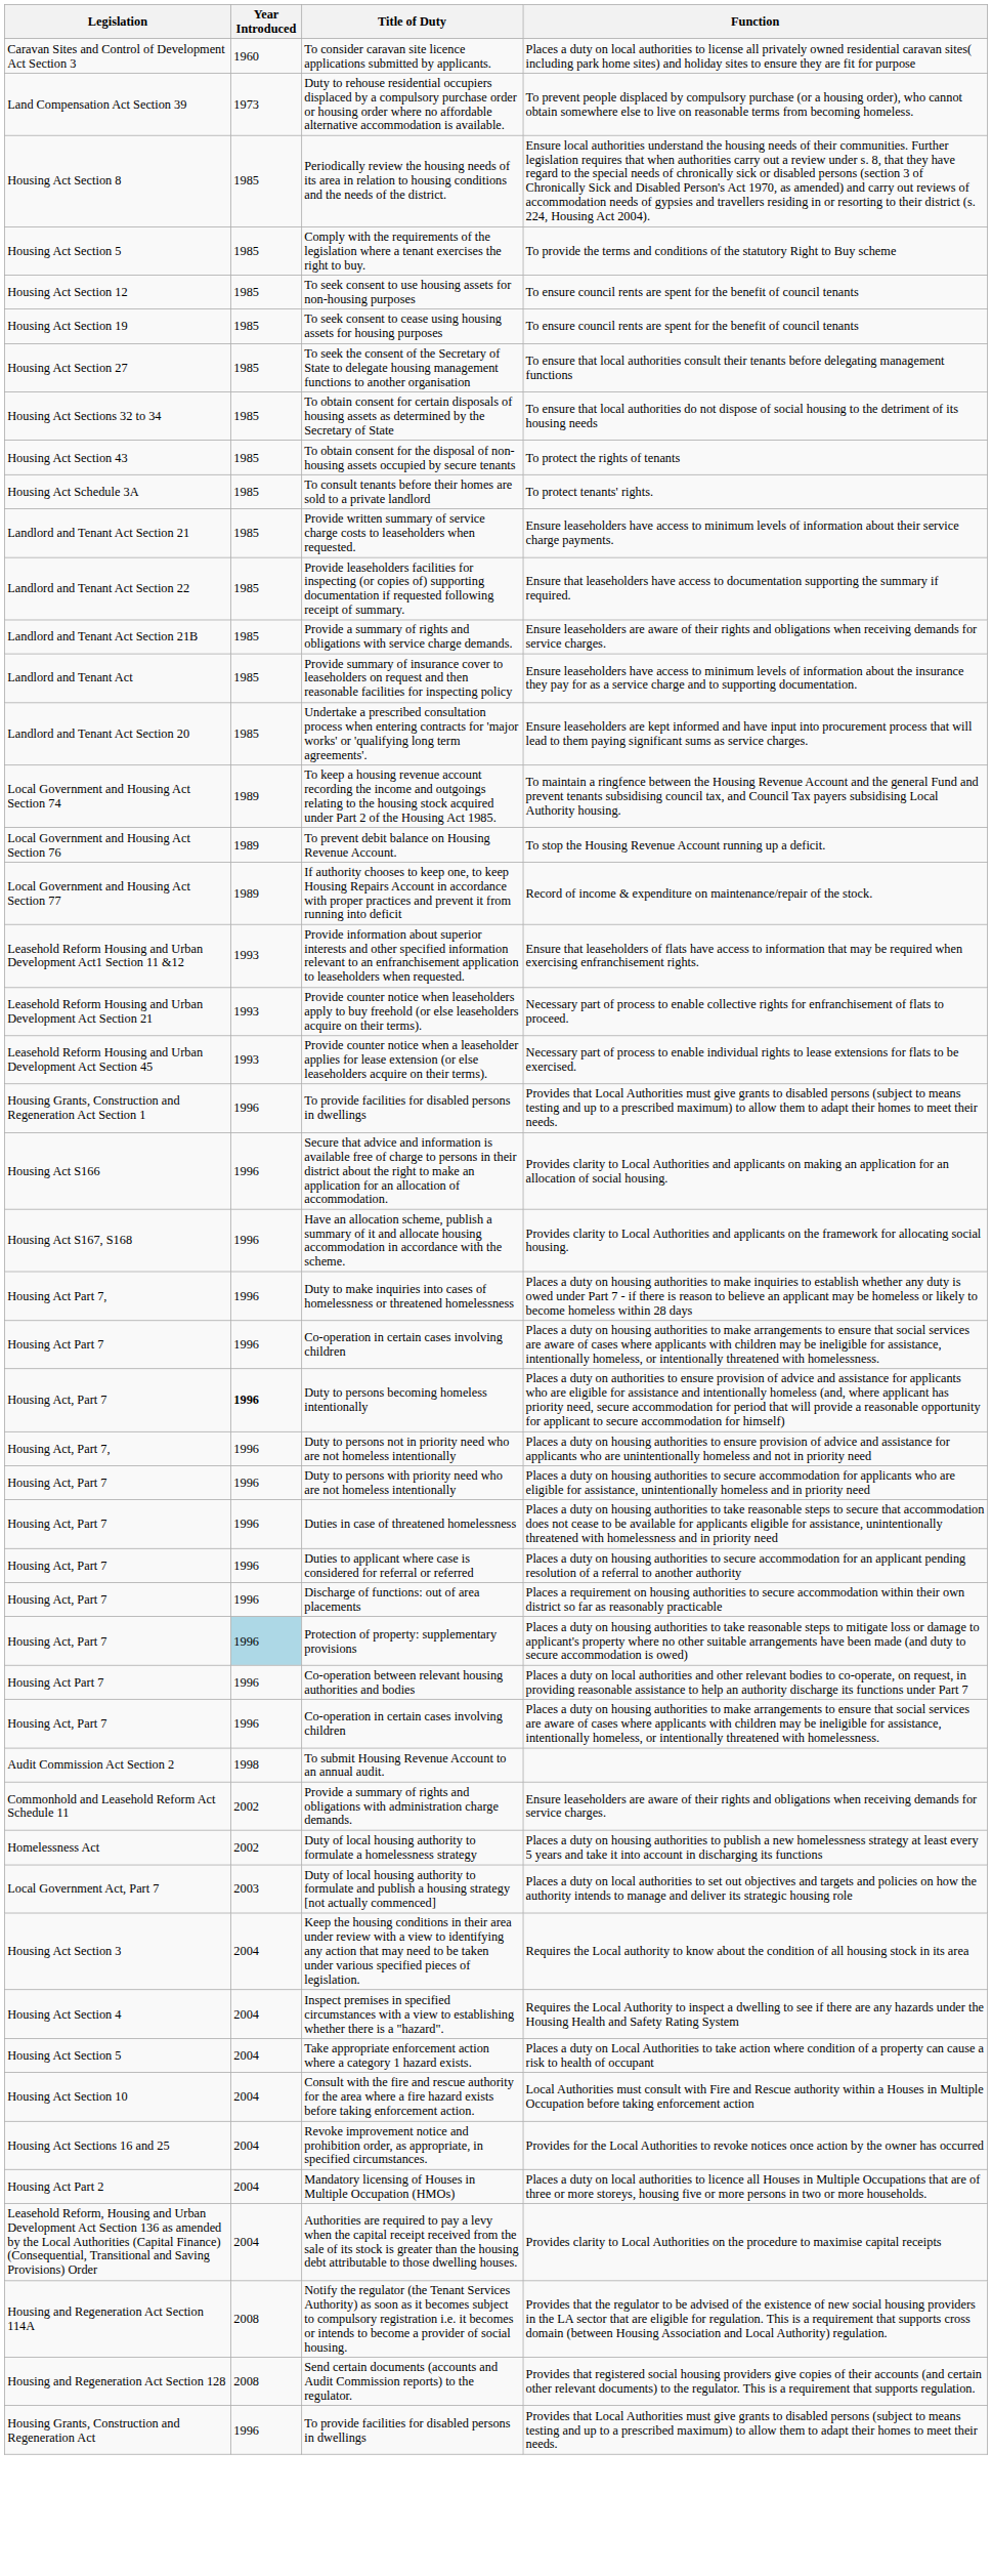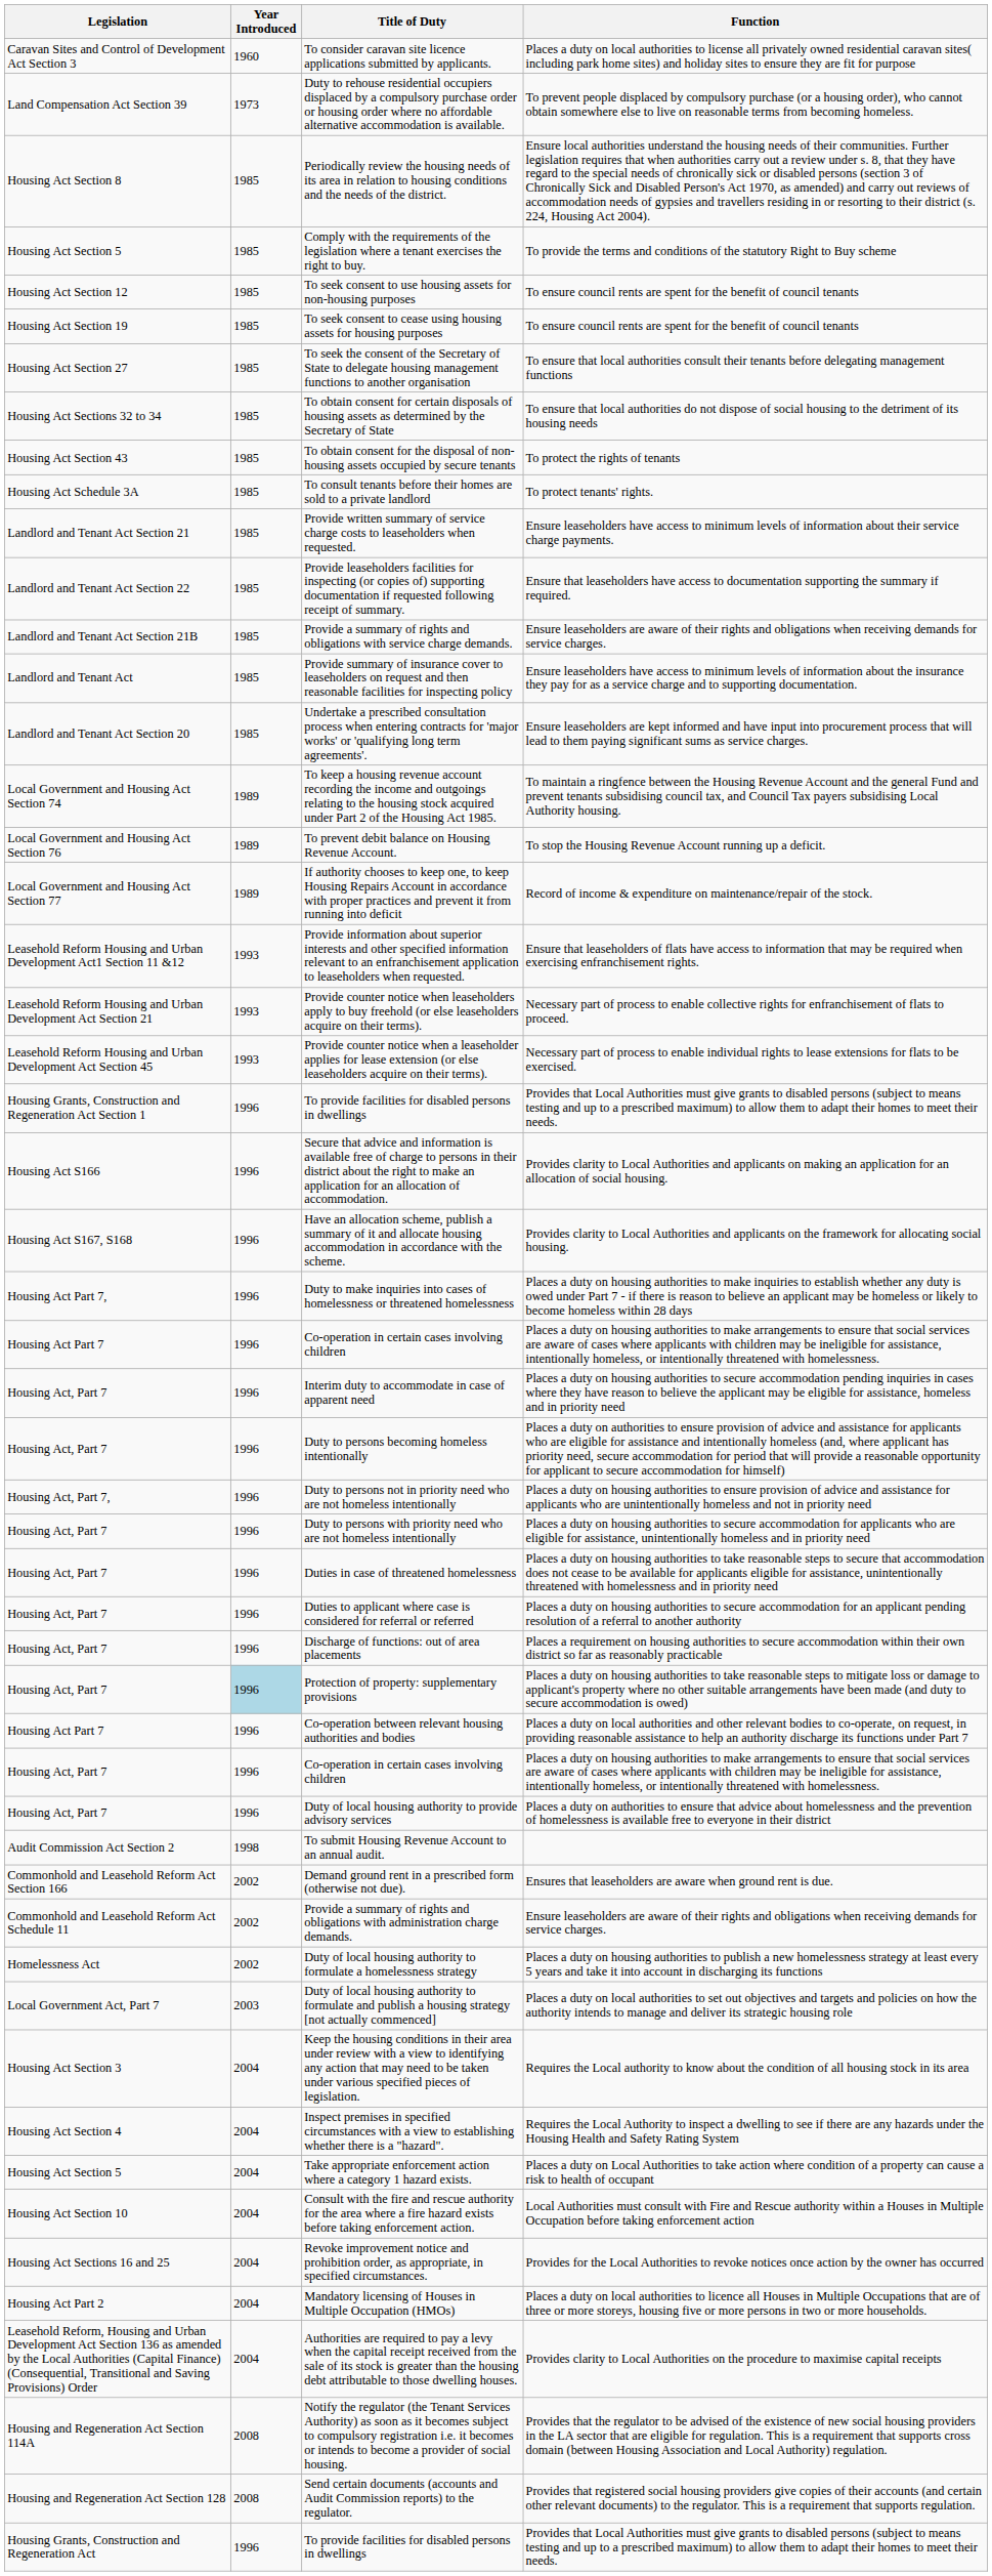 <table class="wikitable sortable mw-collapsible mw-collapsed">
 <tr>
 <th>Legislation</th>
 <th>Year Introduced</th>
 <th>Title of Duty</th>
 <th>Function</th>
 </tr>
 <tr>
 <td>Caravan  Sites and Control of Development Act Section 3</td>
 <td>1960</td>
 <td>To consider  caravan site licence applications submitted by applicants.</td>
 <td>Places a duty  on local authorities to license all privately owned residential caravan  sites( including park home sites) and holiday sites to ensure they are fit  for purpose</td>
 </tr>
 <tr>
 <td>Land Compensation Act Section 39</td>
 <td>1973</td>
 <td>Duty  to rehouse residential occupiers displaced by a compulsory purchase order or  housing order where no affordable alternative accommodation is available.</td>
 <td>To  prevent people displaced by compulsory purchase (or a housing order), who  cannot obtain somewhere else to live on reasonable terms from becoming  homeless.</td>
 </tr>
 <tr>
 <td>Housing Act Section 8</td>
 <td>1985</td>
 <td>Periodically  review the housing needs of its area in relation to housing conditions and  the needs of the district.</td>
 <td>Ensure  local authorities understand the housing needs of their communities. Further  legislation requires that when authorities carry out a review under s. 8,  that they have regard to the special needs of chronically sick or disabled  persons (section 3 of Chronically Sick and Disabled Person's Act 1970, as  amended) and carry out reviews of accommodation needs of gypsies and  travellers residing in or resorting to their district (s. 224, Housing Act  2004).</td>
 </tr>
 <tr>
 <td>Housing Act Section 5</td>
 <td>1985</td>
 <td>Comply  with the requirements of the legislation where a tenant exercises the right  to buy.</td>
 <td>To  provide the terms and conditions of the statutory Right to Buy scheme</td>
 </tr>
 <tr>
 <td>Housing Act Section 12</td>
 <td>1985</td>
 <td>To  seek consent to use housing assets for non-housing purposes</td>
 <td>To  ensure council rents are spent for the benefit of council tenants</td>
 </tr>
 <tr>
 <td>Housing Act Section 19</td>
 <td>1985</td>
 <td>To  seek consent to cease using housing assets for housing purposes</td>
 <td>To  ensure council rents are spent for the benefit of council tenants</td>
 </tr>
 <tr>
 <td>Housing Act Section 27</td>
 <td>1985</td>
 <td>To  seek the consent of the Secretary of State to delegate housing management  functions to another organisation</td>
 <td>To  ensure that local authorities consult their tenants before delegating  management functions</td>
 </tr>
 <tr>
 <td>Housing Act Sections 32 to 34</td>
 <td>1985</td>
 <td>To  obtain consent for certain disposals of housing assets as determined by the  Secretary of State</td>
 <td>To  ensure that local authorities do not dispose of social housing to the  detriment of its housing needs</td>
 </tr>
 <tr>
 <td>Housing Act Section 43</td>
 <td>1985</td>
 <td>To  obtain consent for the disposal of non-housing assets occupied by secure  tenants</td>
 <td>To  protect the rights of tenants</td>
 </tr>
 <tr>
 <td>Housing Act Schedule 3A</td>
 <td>1985</td>
 <td>To  consult tenants before their homes are sold to a private landlord</td>
 <td>To  protect tenants' rights.</td>
 </tr>
 <tr>
 <td>Landlord and Tenant Act Section 21</td>
 <td>1985</td>
 <td>Provide  written summary of service charge costs to leaseholders when requested.</td>
 <td>Ensure  leaseholders have access to minimum levels of information about their service  charge payments.</td>
 </tr>
 <tr>
 <td>Landlord and Tenant Act Section 22</td>
 <td>1985</td>
 <td>Provide  leaseholders facilities for inspecting (or copies of) supporting  documentation if requested following receipt of summary.</td>
 <td>Ensure  that leaseholders have access to documentation supporting the summary if  required.</td>
 </tr>
 <tr>
 <td>Landlord and Tenant Act Section 21B</td>
 <td>1985</td>
 <td>Provide  a summary of rights and obligations with service charge demands.</td>
 <td>Ensure  leaseholders are aware of their rights and obligations when receiving demands  for service charges.</td>
 </tr>
 <tr>
 <td>Landlord and Tenant Act</td>
 <td>1985</td>
 <td>Provide  summary of insurance cover to leaseholders on request and then reasonable  facilities for inspecting policy</td>
 <td>Ensure  leaseholders have access to minimum levels of information about the insurance  they pay for as a service charge and to supporting documentation.</td>
 </tr>
 <tr>
 <td>Landlord and Tenant Act Section 20</td>
 <td>1985</td>
 <td>Undertake  a prescribed consultation process when entering contracts for 'major works'  or 'qualifying long term agreements'.</td>
 <td>Ensure  leaseholders are kept informed and have input into procurement process that  will lead to them paying significant sums as service charges.</td>
 </tr>
 <tr>
 <td>Local Government and Housing Act Section 74</td>
 <td>1989</td>
 <td>To  keep a housing revenue account recording the income and outgoings relating to  the housing stock acquired under Part 2 of the Housing Act 1985.</td>
 <td>To  maintain a ringfence between the Housing Revenue Account and the general Fund  and prevent tenants subsidising council tax, and Council Tax payers  subsidising Local Authority housing.</td>
 </tr>
 <tr>
 <td>Local Government and Housing Act Section 76</td>
 <td>1989</td>
 <td>To  prevent debit balance on Housing Revenue Account.</td>
 <td>To  stop the Housing Revenue Account running up a deficit.</td>
 </tr>
 <tr>
 <td>Local Government and Housing Act Section 77</td>
 <td>1989</td>
 <td>If  authority chooses to keep one, to keep Housing Repairs Account in accordance  with proper practices and prevent it from running into deficit</td>
 <td>Record  of income & expenditure on maintenance/repair of the stock.</td>
 </tr>
 <tr>
 <td>Leasehold Reform Housing and Urban Development Act1 Section 11 &12</td>
 <td>1993</td>
 <td>Provide  information about superior interests and other specified information relevant  to an enfranchisement application to leaseholders when requested.</td>
 <td>Ensure  that leaseholders of flats have access to information that may be required  when exercising enfranchisement rights.</td>
 </tr>
 <tr>
 <td>Leasehold Reform Housing and Urban Development Act Section 21</td>
 <td>1993</td>
 <td>Provide  counter notice when leaseholders apply to buy freehold (or else leaseholders  acquire on their terms).</td>
 <td>Necessary  part of process to enable collective rights for enfranchisement of flats to  proceed.</td>
 </tr>
 <tr>
 <td>Leasehold Reform Housing and Urban Development Act Section 45</td>
 <td>1993</td>
 <td>Provide  counter notice when a leaseholder applies for lease extension (or else  leaseholders acquire on their terms).</td>
 <td>Necessary  part of process to enable individual rights to lease extensions for flats to  be exercised.</td>
 </tr>
 <tr>
 <td>Housing Grants, Construction and Regeneration Act Section 1</td>
 <td>1996</td>
 <td>To  provide facilities for disabled persons in dwellings</td>
 <td>Provides  that Local Authorities must give grants to disabled persons (subject to means  testing and up to a prescribed maximum) to allow them to adapt their homes to  meet their needs.</td>
 </tr>
 <tr>
 <td>Housing Act S166</td>
 <td>1996</td>
 <td>Secure  that advice and information is available free of charge to persons in their  district about the right to make an application for an allocation of  accommodation.</td>
 <td>Provides  clarity to Local Authorities and applicants on making an application for an  allocation of social housing.</td>
 </tr>
 <tr>
 <td>Housing Act S167, S168</td>
 <td>1996</td>
 <td>Have  an allocation scheme, publish a summary of it and allocate housing  accommodation in accordance with the scheme.</td>
 <td>Provides  clarity to Local Authorities and applicants on the framework for allocating  social housing.</td>
 </tr>
 <tr>
 <td>Housing Act Part 7,</td>
 <td>1996</td>
 <td>Duty  to make inquiries into cases of homelessness or threatened homelessness</td>
 <td>Places  a duty on housing authorities to make inquiries to establish whether any duty  is owed under Part 7 - if there is reason to believe an applicant may be  homeless or likely to become homeless within 28 days</td>
 </tr>
 <tr>
 <td>Housing Act Part 7</td>
 <td>1996</td>
 <td>Co-operation  in certain cases involving children</td>
 <td>Places  a duty on housing authorities to make arrangements to ensure that social  services are aware of cases where applicants with children may be ineligible  for assistance, intentionally homeless, or intentionally threatened with  homelessness.</td>
 </tr>
 <tr>
 <td>Housing Act, Part 7</td>
-<td><strong>1996</strong></td>
+<td>1996</td>
+<td>Interim  duty to accommodate in case of apparent need</td>
+<td>Places  a duty on housing authorities to secure accommodation pending inquiries in  cases where they have reason to believe the applicant may be eligible for  assistance, homeless and in priority need</td>
+</tr>
+<tr>
+<td>Housing Act, Part 7</td>
+<td>1996</td>
 <td>Duty  to persons becoming homeless intentionally</td>
 <td>Places  a duty on authorities to ensure provision of advice and assistance for  applicants who are eligible for assistance and intentionally homeless (and,  where applicant has priority need, secure accommodation for period that will  provide a reasonable opportunity for applicant to secure accommodation for  himself)</td>
 </tr>
 <tr>
 <td>Housing Act, Part 7,</td>
 <td>1996</td>
 <td>Duty  to persons not in priority need who are not homeless intentionally</td>
 <td>Places  a duty on housing authorities to ensure provision of advice and assistance  for applicants who are unintentionally homeless and not in priority need</td>
 </tr>
 <tr>
 <td>Housing Act, Part 7</td>
 <td>1996</td>
 <td>Duty  to persons with priority need who are not homeless intentionally</td>
 <td>Places  a duty on housing authorities to secure accommodation for applicants who are  eligible for assistance, unintentionally homeless and in priority need</td>
 </tr>
 <tr>
 <td>Housing Act, Part 7</td>
 <td>1996</td>
 <td>Duties  in case of threatened homelessness</td>
 <td>Places  a duty on housing authorities to take reasonable steps to secure that  accommodation does not cease to be available for applicants eligible for  assistance, unintentionally threatened with homelessness and in priority need</td>
 </tr>
 <tr>
 <td>Housing Act, Part 7</td>
 <td>1996</td>
 <td>Duties  to applicant where case is considered for referral or referred</td>
 <td>Places  a duty on housing authorities to secure accommodation for an applicant  pending resolution of a referral to another authority</td>
 </tr>
 <tr>
 <td>Housing Act, Part 7</td>
 <td>1996</td>
 <td>Discharge  of functions: out of area placements</td>
 <td>Places  a requirement on housing authorities to secure accommodation within their own  district so far as reasonably practicable</td>
 </tr>
 <tr>
 <td>Housing Act, Part 7</td>
 <td style="background: lightblue;">1996</td>
 <td>Protection  of property: supplementary provisions</td>
 <td>Places  a duty on housing authorities to take reasonable steps to mitigate loss or  damage to applicant's property where no other suitable arrangements have been  made (and duty to secure accommodation is owed)</td>
 </tr>
 <tr>
 <td>Housing Act Part 7</td>
 <td>1996</td>
 <td>Co-operation  between relevant housing authorities and bodies</td>
 <td>Places  a duty on local authorities and other relevant bodies to co-operate, on  request, in providing reasonable assistance to help an authority discharge  its functions under Part 7</td>
 </tr>
 <tr>
 <td>Housing Act, Part 7</td>
 <td>1996</td>
 <td>Co-operation  in certain cases involving children</td>
 <td>Places  a duty on housing authorities to make arrangements to ensure that social  services are aware of cases where applicants with children may be ineligible  for assistance, intentionally homeless, or intentionally threatened with  homelessness.</td>
 </tr>
 <tr>
+<td>Housing Act, Part 7</td>
+<td>1996</td>
+<td>Duty  of local housing authority to provide advisory services</td>
+<td>Places  a duty on authorities to ensure that advice about homelessness and the  prevention of homelessness is available free to everyone in their district</td>
+</tr>
+<tr>
 <td>Audit Commission Act Section 2</td>
 <td>1998</td>
 <td>To  submit Housing Revenue Account to an annual audit.</td>
 <td></td>
+</tr>
+<tr>
+<td>Commonhold and Leasehold Reform Act Section 166</td>
+<td>2002</td>
+<td>Demand  ground rent in a prescribed form (otherwise not due).</td>
+<td>Ensures  that leaseholders are aware when ground rent is due.</td>
 </tr>
 <tr>
 <td>Commonhold and Leasehold Reform Act Schedule 11</td>
 <td>2002</td>
 <td>Provide  a summary of rights and obligations with administration charge demands.</td>
 <td>Ensure  leaseholders are aware of their rights and obligations when receiving demands  for service charges.</td>
 </tr>
 <tr>
 <td>Homelessness Act</td>
 <td>2002</td>
 <td>Duty  of local housing authority to formulate a homelessness strategy</td>
 <td>Places  a duty on housing authorities to publish a new homelessness strategy at least  every 5 years and take it into account in discharging its functions</td>
 </tr>
 <tr>
 <td>Local Government Act, Part 7</td>
 <td>2003</td>
 <td>Duty  of local housing authority to formulate and publish a housing strategy [not  actually commenced]</td>
 <td>Places  a duty on local authorities to set out objectives and targets and policies on  how the authority intends to manage and deliver its strategic housing role</td>
 </tr>
 <tr>
 <td>Housing Act Section 3</td>
 <td>2004</td>
 <td>Keep  the housing conditions in their area under review with a view to identifying  any action that may need to be taken under various specified pieces of  legislation.</td>
 <td>Requires  the Local authority to know about the condition of all housing stock in its  area</td>
 </tr>
 <tr>
 <td>Housing Act Section 4</td>
 <td>2004</td>
 <td>Inspect  premises in specified circumstances with a view to establishing whether there  is a "hazard".</td>
 <td>Requires  the Local Authority to inspect a dwelling to see if there are any hazards  under the Housing Health and Safety Rating System</td>
 </tr>
 <tr>
 <td>Housing Act Section 5</td>
 <td>2004</td>
 <td>Take  appropriate enforcement action where a category 1 hazard exists.</td>
 <td>Places  a duty on Local Authorities to take action where condition of a property can  cause a risk to health of occupant</td>
 </tr>
 <tr>
 <td>Housing Act Section 10</td>
 <td>2004</td>
 <td>Consult  with the fire and rescue authority for the area where a fire hazard exists  before taking enforcement action.</td>
 <td>Local  Authorities must consult with Fire and Rescue authority within a Houses in  Multiple Occupation before taking enforcement action</td>
 </tr>
 <tr>
 <td>Housing Act Sections 16 and 25</td>
 <td>2004</td>
 <td>Revoke  improvement notice and prohibition order, as appropriate, in specified  circumstances.</td>
 <td>Provides  for the Local Authorities to revoke notices once action by the owner has  occurred</td>
 </tr>
 <tr>
 <td>Housing Act Part 2</td>
 <td>2004</td>
 <td>Mandatory  licensing of Houses in Multiple Occupation (HMOs)</td>
 <td>Places  a duty on local authorities to licence all Houses in Multiple Occupations  that are of three or more storeys, housing five or more persons in two or  more households.</td>
 </tr>
 <tr>
 <td>Leasehold Reform, Housing and Urban Development Act Section 136 as amended by the Local Authorities (Capital Finance) (Consequential,  Transitional and Saving Provisions) Order</td>
 <td>2004</td>
 <td>Authorities  are required to pay a levy when the capital receipt received from the sale of  its stock is greater than the housing debt attributable to those dwelling  houses.</td>
 <td>Provides  clarity to Local Authorities on the procedure to maximise capital receipts</td>
 </tr>
 <tr>
 <td>Housing and Regeneration Act Section 114A</td>
 <td>2008</td>
 <td>Notify  the regulator (the Tenant Services Authority) as soon as it becomes subject  to compulsory registration i.e. it becomes or intends to become a provider of  social housing.</td>
 <td>Provides  that the regulator to be advised of the existence of new social housing  providers in the LA sector that are eligible for regulation. This is a  requirement that supports cross domain (between Housing Association and Local  Authority) regulation.</td>
 </tr>
 <tr>
 <td>Housing and Regeneration Act Section 128</td>
 <td>2008</td>
 <td>Send  certain documents (accounts and Audit Commission reports) to the regulator.</td>
 <td>Provides  that registered social housing providers give copies of their accounts (and  certain other relevant documents) to the regulator. This is a requirement  that supports regulation.</td>
 </tr>
 <tr>
 <td>Housing Grants, Construction and Regeneration Act</td>
 <td>1996</td>
 <td>To  provide facilities for disabled persons in dwellings</td>
 <td>Provides  that Local Authorities must give grants to disabled persons (subject to means  testing and up to a prescribed maximum) to allow them to adapt their homes to  meet their needs.</td>
 </tr>
 </table>
